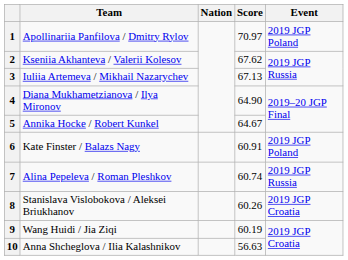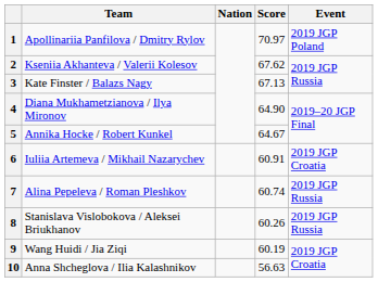 <table class="wikitable sortable" style="text-align:left; width:80%">
 <tr>
 <th scope="col"></th>
 <th scope="col">Team</th>
 <th scope="col">Nation</th>
 <th scope="col">Score</th>
 <th scope="col">Event</th>
 </tr>
 <tr>
 <th scope="row">1</th>
 <td><a href='#'>Apollinariia Panfilova</a> / <a href='#'>Dmitry Rylov</a></td>
 <td rowspan="5"></td>
 <td style="text-align:center;">70.97</td>
 <td><a href='#'>2019 JGP Poland</a></td>
 </tr>
 <tr>
 <th scope="row">2</th>
 <td><a href='#'>Kseniia Akhanteva</a> / <a href='#'>Valerii Kolesov</a></td>
 <td style="text-align:center;">67.62</td>
 <td rowspan="2"><a href='#'>2019 JGP Russia</a></td>
 </tr>
 <tr>
 <th scope="row">3</th>
-<td><a href='#'>Iuliia Artemeva</a> / <a href='#'>Mikhail Nazarychev</a></td>
+<td>Kate Finster / <a href='#'>Balazs Nagy</a></td>
 <td style="text-align:center;">67.13</td>
 </tr>
 <tr>
 <th scope="row">4</th>
 <td><a href='#'>Diana Mukhametzianova</a> / <a href='#'>Ilya Mironov</a></td>
 <td style="text-align:center;">64.90</td>
 <td rowspan="2"><a href='#'>2019–20 JGP Final</a></td>
 </tr>
 <tr>
 <th scope="row">5</th>
 <td><a href='#'>Annika Hocke</a> / <a href='#'>Robert Kunkel</a></td>
 <td style="text-align:center;">64.67</td>
 </tr>
 <tr>
 <th scope="row">6</th>
-<td>Kate Finster / <a href='#'>Balazs Nagy</a></td>
+<td><a href='#'>Iuliia Artemeva</a> / <a href='#'>Mikhail Nazarychev</a></td>
 <td></td>
 <td style="text-align:center;">60.91</td>
-<td><a href='#'>2019 JGP Poland</a></td>
+<td><a href='#'>2019 JGP Croatia</a></td>
 </tr>
 <tr>
 <th scope="row">7</th>
 <td><a href='#'>Alina Pepeleva</a> / <a href='#'>Roman Pleshkov</a></td>
 <td></td>
 <td style="text-align:center;">60.74</td>
 <td><a href='#'>2019 JGP Russia</a></td>
 </tr>
 <tr>
 <th scope="row">8</th>
 <td>Stanislava Vislobokova / Aleksei Briukhanov</td>
 <td></td>
 <td style="text-align:center;">60.26</td>
-<td><a href='#'>2019 JGP Croatia</a></td>
+<td><a href='#'>2019 JGP Russia</a></td>
 </tr>
 <tr>
 <th scope="row">9</th>
 <td>Wang Huidi / Jia Ziqi</td>
 <td></td>
 <td style="text-align:center;">60.19</td>
 <td rowspan="2"><a href='#'>2019 JGP Croatia</a></td>
 </tr>
 <tr>
 <th scope="row">10</th>
 <td>Anna Shcheglova / Ilia Kalashnikov</td>
 <td></td>
 <td style="text-align:center;">56.63</td>
 </tr>
 </table>
